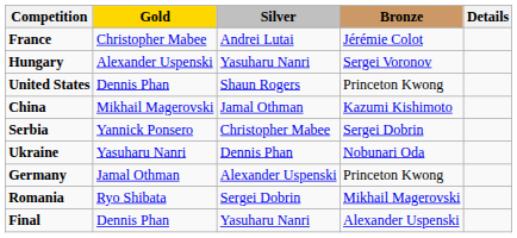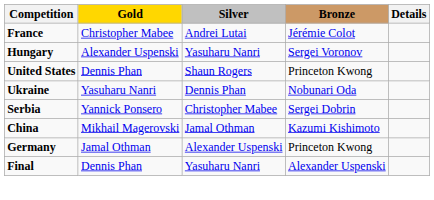 <table class="wikitable">
 <tr>
 <th>Competition</th>
 <td align=center bgcolor=gold><strong>Gold</strong></td>
 <td align=center bgcolor=silver><strong>Silver</strong></td>
 <td align=center bgcolor=cc9966><strong>Bronze</strong></td>
 <th>Details</th>
 </tr>
 <tr>
 <td><strong>France</strong></td>
 <td> <a href='#'>Christopher Mabee</a></td>
 <td> <a href='#'>Andrei Lutai</a></td>
 <td> <a href='#'>Jérémie Colot</a></td>
 <td></td>
 </tr>
 <tr>
 <td><strong>Hungary</strong></td>
 <td> <a href='#'>Alexander Uspenski</a></td>
 <td> <a href='#'>Yasuharu Nanri</a></td>
 <td> <a href='#'>Sergei Voronov</a></td>
 <td></td>
 </tr>
 <tr>
 <td><strong>United States</strong></td>
 <td> <a href='#'>Dennis Phan</a></td>
 <td> <a href='#'>Shaun Rogers</a></td>
 <td> Princeton Kwong</td>
 <td></td>
 </tr>
 <tr>
-<td><strong>China</strong></td>
-<td> <a href='#'>Mikhail Magerovski</a></td>
-<td> <a href='#'>Jamal Othman</a></td>
-<td> <a href='#'>Kazumi Kishimoto</a></td>
+<td><strong>Ukraine</strong></td>
+<td> <a href='#'>Yasuharu Nanri</a></td>
+<td> <a href='#'>Dennis Phan</a></td>
+<td> <a href='#'>Nobunari Oda</a></td>
 <td></td>
 </tr>
 <tr>
 <td><strong>Serbia</strong></td>
 <td> <a href='#'>Yannick Ponsero</a></td>
 <td> <a href='#'>Christopher Mabee</a></td>
 <td> <a href='#'>Sergei Dobrin</a></td>
 <td></td>
 </tr>
 <tr>
-<td><strong>Ukraine</strong></td>
-<td> <a href='#'>Yasuharu Nanri</a></td>
-<td> <a href='#'>Dennis Phan</a></td>
-<td> <a href='#'>Nobunari Oda</a></td>
+<td><strong>China</strong></td>
+<td> <a href='#'>Mikhail Magerovski</a></td>
+<td> <a href='#'>Jamal Othman</a></td>
+<td> <a href='#'>Kazumi Kishimoto</a></td>
 <td></td>
 </tr>
 <tr>
 <td><strong>Germany</strong></td>
 <td> <a href='#'>Jamal Othman</a></td>
 <td> <a href='#'>Alexander Uspenski</a></td>
 <td> Princeton Kwong</td>
 <td></td>
 </tr>
 <tr>
-<td><strong>Romania</strong></td>
-<td> <a href='#'>Ryo Shibata</a></td>
-<td> <a href='#'>Sergei Dobrin</a></td>
-<td> <a href='#'>Mikhail Magerovski</a></td>
-<td></td>
-</tr>
-<tr>
 <td><strong>Final</strong></td>
 <td> <a href='#'>Dennis Phan</a></td>
 <td> <a href='#'>Yasuharu Nanri</a></td>
 <td> <a href='#'>Alexander Uspenski</a></td>
 <td></td>
 </tr>
 </table>
